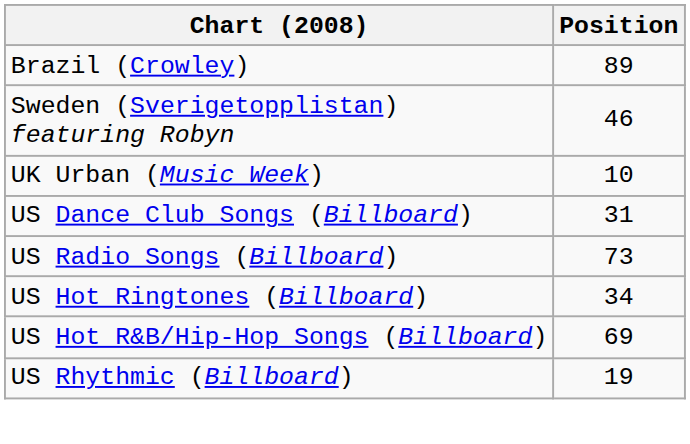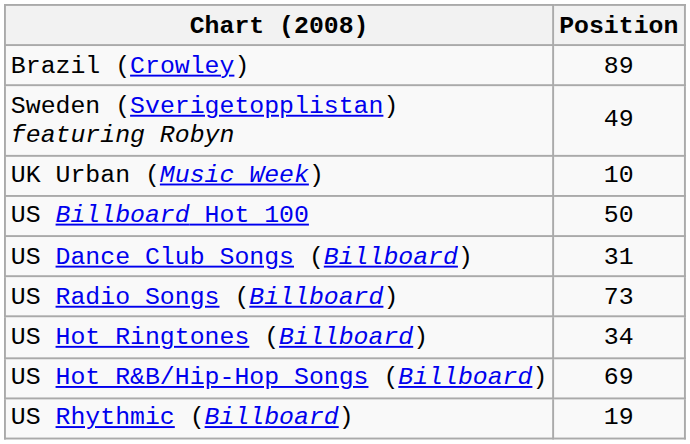 <table class="wikitable">
 <tr>
 <th scope="col">Chart (2008)</th>
 <th scope="col">Position</th>
 </tr>
 <tr>
 <td scope="row">Brazil (<a href='#'>Crowley</a>)</td>
 <td style="text-align:center;">89</td>
 </tr>
 <tr>
 <td scope="row">Sweden (<a href='#'>Sverigetopplistan</a>)<br><em>featuring Robyn</em></td>
-<td style="text-align:center;">46</td>
+<td style="text-align:center;">49</td>
 </tr>
 <tr>
 <td !scope="row">UK Urban (<em><a href='#'>Music Week</a></em>)</td>
 <td align="center">10</td>
+</tr>
+<tr>
+<td scope="row">US <a href='#'><em>Billboard</em> Hot 100</a></td>
+<td style="text-align:center;">50</td>
 </tr>
 <tr>
 <td scope="row">US <a href='#'>Dance Club Songs</a> (<em><a href='#'>Billboard</a></em>)</td>
 <td style="text-align:center;">31</td>
 </tr>
 <tr>
 <td scope="row">US <a href='#'>Radio Songs</a> (<em><a href='#'>Billboard</a></em>)</td>
 <td style="text-align:center;">73</td>
 </tr>
 <tr>
 <td scope="row">US <a href='#'>Hot Ringtones</a> (<em><a href='#'>Billboard</a></em>)</td>
 <td style="text-align:center;">34</td>
 </tr>
 <tr>
 <td scope="row">US <a href='#'>Hot R&B/Hip-Hop Songs</a> (<em><a href='#'>Billboard</a></em>)</td>
 <td style="text-align:center;">69</td>
 </tr>
 <tr>
 <td scope="row">US <a href='#'>Rhythmic</a> (<em><a href='#'>Billboard</a></em>)</td>
 <td style="text-align:center;">19</td>
 </tr>
 </table>
